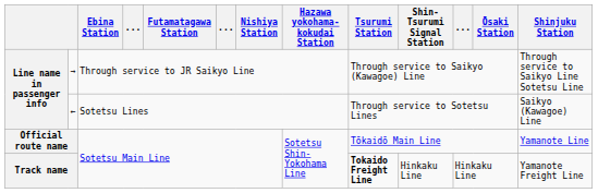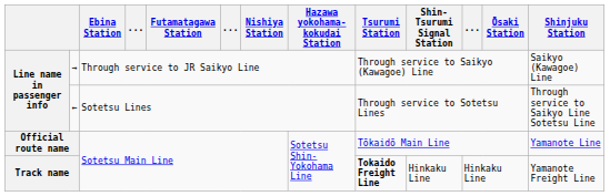 <table class="wikitable">
 <tr>
 <th colspan="2"></th>
 <th><a href='#'>Ebina Station</a></th>
 <th>...</th>
 <th><a href='#'>Futamatagawa Station</a></th>
 <th>...</th>
 <th><a href='#'>Nishiya Station</a></th>
 <th><a href='#'>Hazawa yokohama-kokudai Station</a></th>
 <th><a href='#'>Tsurumi Station</a></th>
 <th>Shin-Tsurumi Signal Station</th>
 <th>...</th>
 <th><a href='#'>Ōsaki Station</a></th>
 <th><a href='#'>Shinjuku Station</a></th>
 </tr>
 <tr>
 <th rowspan="2">Line name in passenger info</th>
 <td>→</td>
 <td colspan="6">Through service to JR Saikyo Line</td>
 <td colspan="4">Through service to Saikyo (Kawagoe) Line</td>
-<td>Through service to Saikyo Line Sotetsu Line</td>
+<td>Saikyo (Kawagoe) Line</td>
 </tr>
 <tr>
 <td>←</td>
 <td colspan="6">Sotetsu Lines</td>
 <td colspan="4">Through service to Sotetsu Lines</td>
-<td>Saikyo (Kawagoe) Line</td>
+<td>Through service to Saikyo Line Sotetsu Line</td>
 </tr>
 <tr>
 <th colspan="2">Official route name</th>
 <td colspan="5" rowspan="2"><a href='#'>Sotetsu Main Line</a></td>
 <td rowspan="2"><a href='#'>Sotetsu Shin-Yokohama Line</a></td>
 <td colspan="4"><a href='#'>Tōkaidō Main Line</a></td>
 <td><a href='#'>Yamanote Line</a></td>
 </tr>
 <tr>
 <th colspan="2">Track name</th>
 <td><strong>Tokaido Freight Line</strong></td>
 <td>Hinkaku Line</td>
 <td colspan="2">Hinkaku Line</td>
 <td>Yamanote Freight Line</td>
 </tr>
 </table>
